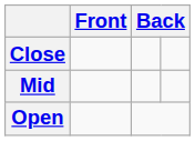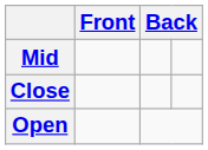 <table class="wikitable" style="text-align:center">
 <tr>
 <th></th>
 <th><a href='#'>Front</a></th>
 <th colspan="2"><a href='#'>Back</a></th>
 </tr>
 <tr>
-<th><a href='#'>Close</a></th>
+<th><a href='#'>Mid</a></th>
 <td></td>
 <td></td>
 <td></td>
 </tr>
 <tr>
-<th><a href='#'>Mid</a></th>
+<th><a href='#'>Close</a></th>
 <td></td>
 <td></td>
 <td></td>
 </tr>
 <tr>
 <th><a href='#'>Open</a></th>
 <td></td>
 <td colspan="2"></td>
 </tr>
 </table>
